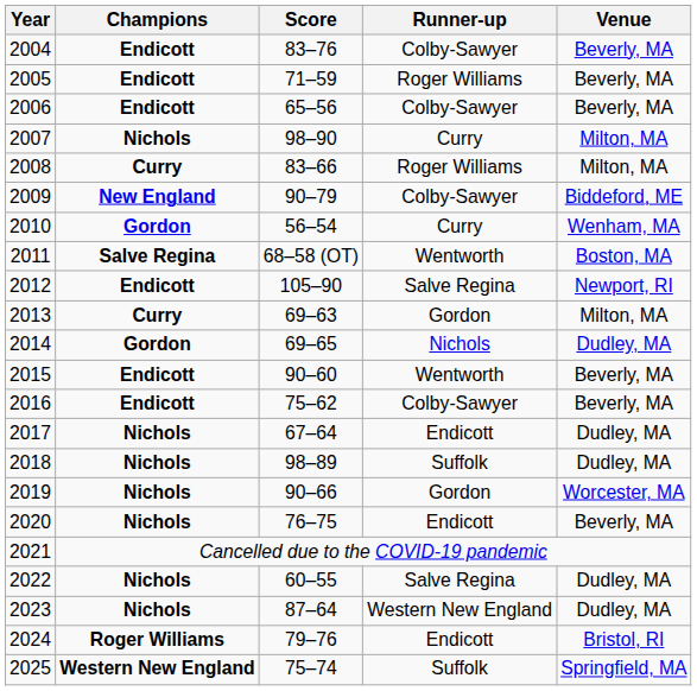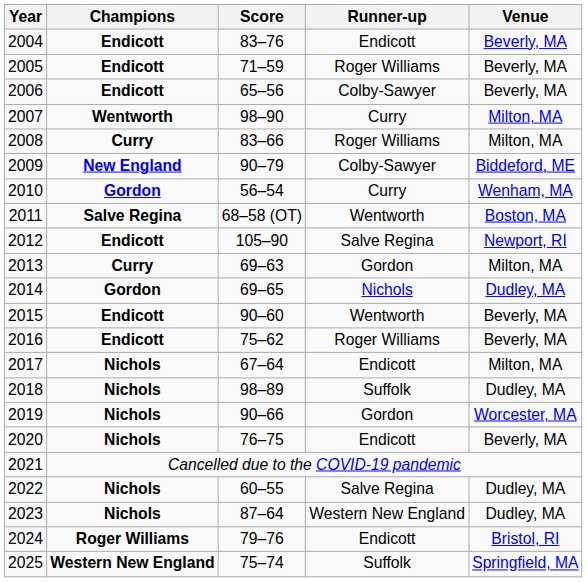 <table class="wikitable sortable">
 <tr>
 <th>Year</th>
 <th>Champions</th>
 <th>Score</th>
 <th>Runner-up</th>
 <th>Venue</th>
 </tr>
 <tr align=center>
 <td>2004</td>
 <td><strong>Endicott</strong></td>
 <td>83–76</td>
-<td>Colby-Sawyer</td>
+<td>Endicott</td>
 <td><a href='#'>Beverly, MA</a></td>
 </tr>
 <tr align=center>
 <td>2005</td>
 <td><strong>Endicott</strong></td>
 <td>71–59</td>
 <td>Roger Williams</td>
 <td>Beverly, MA</td>
 </tr>
 <tr align=center>
 <td>2006</td>
 <td><strong>Endicott</strong></td>
 <td>65–56</td>
 <td>Colby-Sawyer</td>
 <td>Beverly, MA</td>
 </tr>
 <tr align=center>
 <td>2007</td>
-<td><strong>Nichols</strong></td>
+<td><strong>Wentworth</strong></td>
 <td>98–90</td>
 <td>Curry</td>
 <td><a href='#'>Milton, MA</a></td>
 </tr>
 <tr align=center>
 <td>2008</td>
 <td><strong>Curry</strong></td>
 <td>83–66</td>
 <td>Roger Williams</td>
 <td>Milton, MA</td>
 </tr>
 <tr align=center>
 <td>2009</td>
 <td><strong><a href='#'>New England</a></strong></td>
 <td>90–79</td>
 <td>Colby-Sawyer</td>
 <td><a href='#'>Biddeford, ME</a></td>
 </tr>
 <tr align=center>
 <td>2010</td>
 <td><strong><a href='#'>Gordon</a></strong></td>
 <td>56–54</td>
 <td>Curry</td>
 <td><a href='#'>Wenham, MA</a></td>
 </tr>
 <tr align=center>
 <td>2011</td>
 <td><strong>Salve Regina</strong></td>
 <td>68–58 (OT)</td>
 <td>Wentworth</td>
 <td><a href='#'>Boston, MA</a></td>
 </tr>
 <tr align=center>
 <td>2012</td>
 <td><strong>Endicott</strong></td>
 <td>105–90</td>
 <td>Salve Regina</td>
 <td><a href='#'>Newport, RI</a></td>
 </tr>
 <tr align=center>
 <td>2013</td>
 <td><strong>Curry</strong></td>
 <td>69–63</td>
 <td>Gordon</td>
 <td>Milton, MA</td>
 </tr>
 <tr align=center>
 <td>2014</td>
 <td><strong>Gordon</strong></td>
 <td>69–65</td>
 <td><a href='#'>Nichols</a></td>
 <td><a href='#'>Dudley, MA</a></td>
 </tr>
 <tr align=center>
 <td>2015</td>
 <td><strong>Endicott</strong></td>
 <td>90–60</td>
 <td>Wentworth</td>
 <td>Beverly, MA</td>
 </tr>
 <tr align=center>
 <td>2016</td>
 <td><strong>Endicott</strong></td>
 <td>75–62</td>
-<td>Colby-Sawyer</td>
+<td>Roger Williams</td>
 <td>Beverly, MA</td>
 </tr>
 <tr align=center>
 <td>2017</td>
 <td><strong>Nichols</strong></td>
 <td>67–64</td>
 <td>Endicott</td>
-<td>Dudley, MA</td>
+<td>Milton, MA</td>
 </tr>
 <tr align=center>
 <td>2018</td>
 <td><strong>Nichols</strong></td>
 <td>98–89</td>
 <td>Suffolk</td>
 <td>Dudley, MA</td>
 </tr>
 <tr align=center>
 <td>2019</td>
 <td><strong>Nichols</strong></td>
 <td>90–66</td>
 <td>Gordon</td>
 <td><a href='#'>Worcester, MA</a></td>
 </tr>
 <tr align=center>
 <td>2020</td>
 <td><strong>Nichols</strong></td>
 <td>76–75</td>
 <td>Endicott</td>
 <td>Beverly, MA</td>
 </tr>
 <tr align=center>
 <td>2021</td>
 <td colspan=4><em>Cancelled due to the <a href='#'>COVID-19 pandemic</a></em></td>
 </tr>
 <tr align=center>
 <td>2022</td>
 <td><strong>Nichols</strong></td>
 <td>60–55</td>
 <td>Salve Regina</td>
 <td>Dudley, MA</td>
 </tr>
 <tr align=center>
 <td>2023</td>
 <td><strong>Nichols</strong></td>
 <td>87–64</td>
 <td>Western New England</td>
 <td>Dudley, MA</td>
 </tr>
 <tr align=center>
 <td>2024</td>
 <td><strong>Roger Williams</strong></td>
 <td>79–76</td>
 <td>Endicott</td>
 <td><a href='#'>Bristol, RI</a></td>
 </tr>
 <tr align=center>
 <td>2025</td>
 <td><strong>Western New England</strong></td>
 <td>75–74</td>
 <td>Suffolk</td>
 <td><a href='#'>Springfield, MA</a></td>
 </tr>
 </table>
